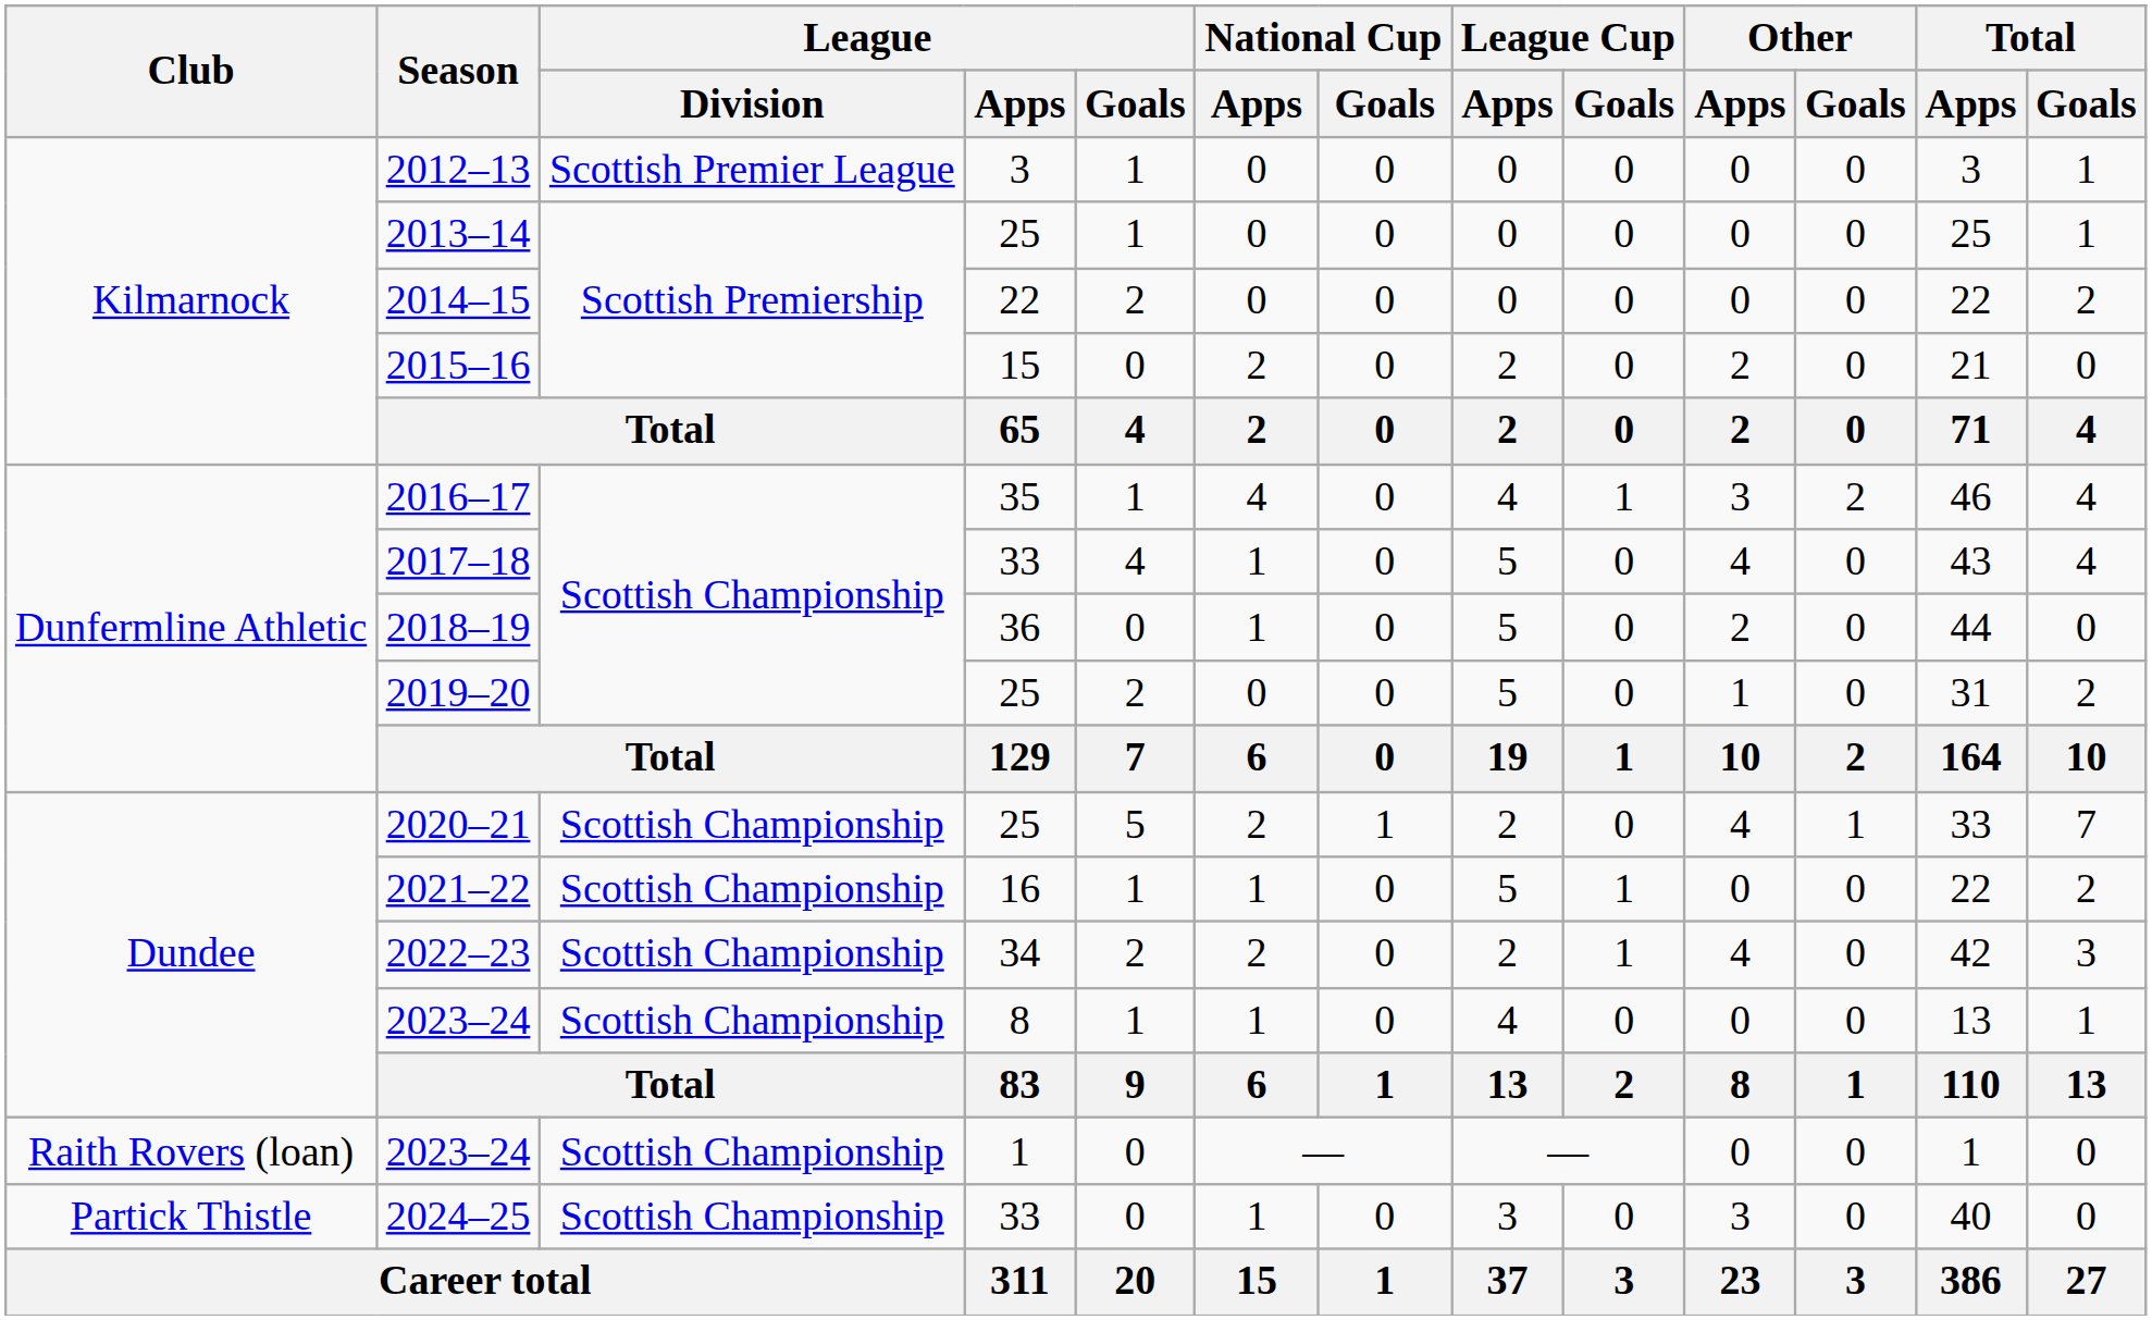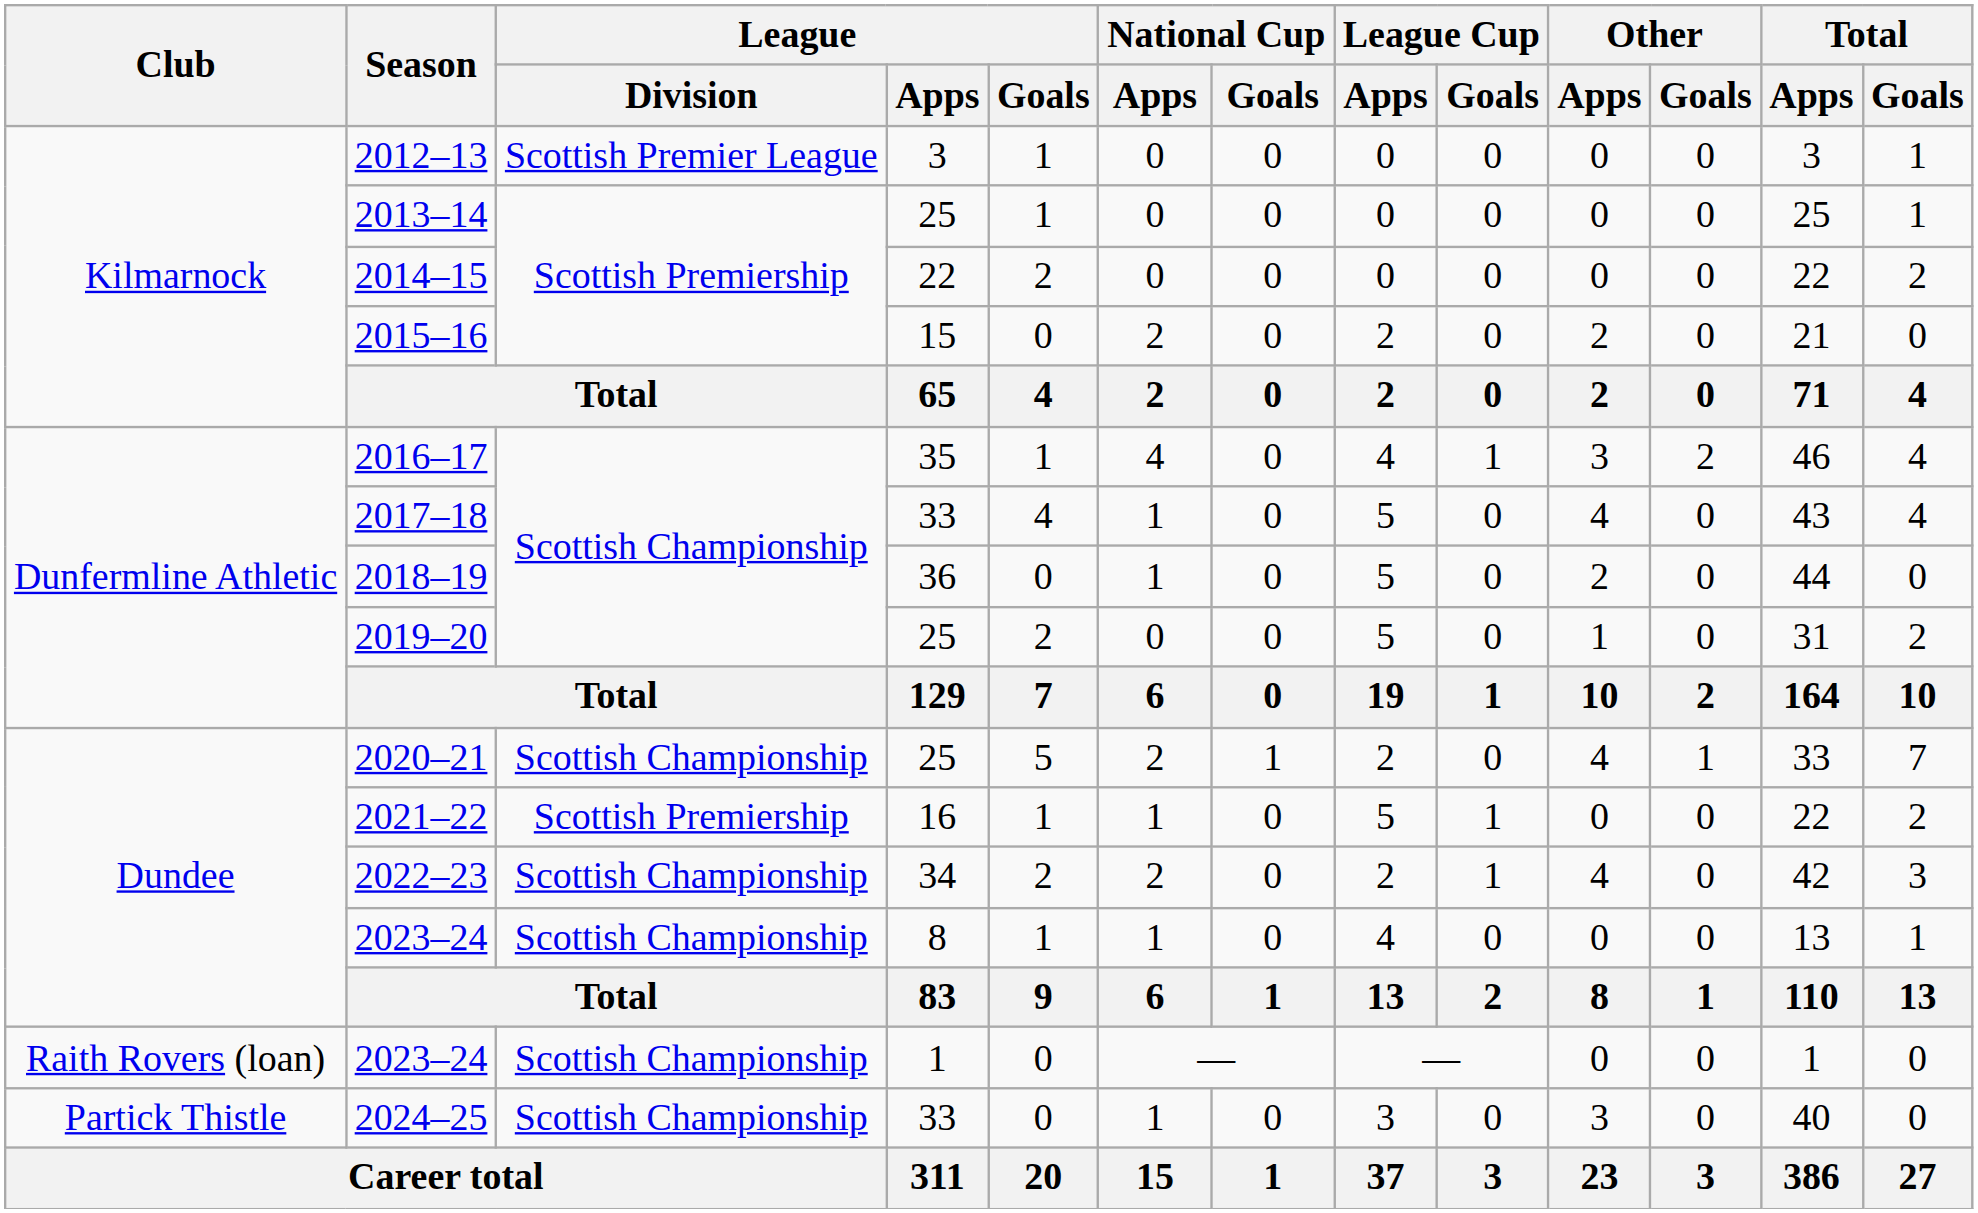 <table class="wikitable" style="text-align: center;">
 <tr>
 <th rowspan="2">Club</th>
 <th rowspan="2">Season</th>
 <th colspan="3">League</th>
 <th colspan="2">National Cup</th>
 <th colspan="2">League Cup</th>
 <th colspan="2">Other</th>
 <th colspan="2">Total</th>
 </tr>
 <tr>
 <th>Division</th>
 <th>Apps</th>
 <th>Goals</th>
 <th>Apps</th>
 <th>Goals</th>
 <th>Apps</th>
 <th>Goals</th>
 <th>Apps</th>
 <th>Goals</th>
 <th>Apps</th>
 <th>Goals</th>
 </tr>
 <tr>
 <td rowspan="5"><a href='#'>Kilmarnock</a></td>
 <td><a href='#'>2012–13</a></td>
 <td><a href='#'>Scottish Premier League</a></td>
 <td>3</td>
 <td>1</td>
 <td>0</td>
 <td>0</td>
 <td>0</td>
 <td>0</td>
 <td>0</td>
 <td>0</td>
 <td>3</td>
 <td>1</td>
 </tr>
 <tr>
 <td><a href='#'>2013–14</a></td>
 <td rowspan="3"><a href='#'>Scottish Premiership</a></td>
 <td>25</td>
 <td>1</td>
 <td>0</td>
 <td>0</td>
 <td>0</td>
 <td>0</td>
 <td>0</td>
 <td>0</td>
 <td>25</td>
 <td>1</td>
 </tr>
 <tr>
 <td><a href='#'>2014–15</a></td>
 <td>22</td>
 <td>2</td>
 <td>0</td>
 <td>0</td>
 <td>0</td>
 <td>0</td>
 <td>0</td>
 <td>0</td>
 <td>22</td>
 <td>2</td>
 </tr>
 <tr>
 <td><a href='#'>2015–16</a></td>
 <td>15</td>
 <td>0</td>
 <td>2</td>
 <td>0</td>
 <td>2</td>
 <td>0</td>
 <td>2</td>
 <td>0</td>
 <td>21</td>
 <td>0</td>
 </tr>
 <tr>
 <th colspan="2">Total</th>
 <th>65</th>
 <th>4</th>
 <th>2</th>
 <th>0</th>
 <th>2</th>
 <th>0</th>
 <th>2</th>
 <th>0</th>
 <th>71</th>
 <th>4</th>
 </tr>
 <tr>
 <td rowspan="5"><a href='#'>Dunfermline Athletic</a></td>
 <td><a href='#'>2016–17</a></td>
 <td rowspan="4"><a href='#'>Scottish Championship</a></td>
 <td>35</td>
 <td>1</td>
 <td>4</td>
 <td>0</td>
 <td>4</td>
 <td>1</td>
 <td>3</td>
 <td>2</td>
 <td>46</td>
 <td>4</td>
 </tr>
 <tr>
 <td><a href='#'>2017–18</a></td>
 <td>33</td>
 <td>4</td>
 <td>1</td>
 <td>0</td>
 <td>5</td>
 <td>0</td>
 <td>4</td>
 <td>0</td>
 <td>43</td>
 <td>4</td>
 </tr>
 <tr>
 <td><a href='#'>2018–19</a></td>
 <td>36</td>
 <td>0</td>
 <td>1</td>
 <td>0</td>
 <td>5</td>
 <td>0</td>
 <td>2</td>
 <td>0</td>
 <td>44</td>
 <td>0</td>
 </tr>
 <tr>
 <td><a href='#'>2019–20</a></td>
 <td>25</td>
 <td>2</td>
 <td>0</td>
 <td>0</td>
 <td>5</td>
 <td>0</td>
 <td>1</td>
 <td>0</td>
 <td>31</td>
 <td>2</td>
 </tr>
 <tr>
 <th colspan="2">Total</th>
 <th>129</th>
 <th>7</th>
 <th>6</th>
 <th>0</th>
 <th>19</th>
 <th>1</th>
 <th>10</th>
 <th>2</th>
 <th>164</th>
 <th>10</th>
 </tr>
 <tr>
 <td rowspan="5"><a href='#'>Dundee</a></td>
 <td><a href='#'>2020–21</a></td>
 <td><a href='#'>Scottish Championship</a></td>
 <td>25</td>
 <td>5</td>
 <td>2</td>
 <td>1</td>
 <td>2</td>
 <td>0</td>
 <td>4</td>
 <td>1</td>
 <td>33</td>
 <td>7</td>
 </tr>
 <tr>
 <td><a href='#'>2021–22</a></td>
-<td><a href='#'>Scottish Championship</a></td>
+<td><a href='#'>Scottish Premiership</a></td>
 <td>16</td>
 <td>1</td>
 <td>1</td>
 <td>0</td>
 <td>5</td>
 <td>1</td>
 <td>0</td>
 <td>0</td>
 <td>22</td>
 <td>2</td>
 </tr>
 <tr>
 <td><a href='#'>2022–23</a></td>
 <td><a href='#'>Scottish Championship</a></td>
 <td>34</td>
 <td>2</td>
 <td>2</td>
 <td>0</td>
 <td>2</td>
 <td>1</td>
 <td>4</td>
 <td>0</td>
 <td>42</td>
 <td>3</td>
 </tr>
 <tr>
 <td><a href='#'>2023–24</a></td>
 <td><a href='#'>Scottish Championship</a></td>
 <td>8</td>
 <td>1</td>
 <td>1</td>
 <td>0</td>
 <td>4</td>
 <td>0</td>
 <td>0</td>
 <td>0</td>
 <td>13</td>
 <td>1</td>
 </tr>
 <tr>
 <th colspan="2">Total</th>
 <th>83</th>
 <th>9</th>
 <th>6</th>
 <th>1</th>
 <th>13</th>
 <th>2</th>
 <th>8</th>
 <th>1</th>
 <th>110</th>
 <th>13</th>
 </tr>
 <tr>
 <td><a href='#'>Raith Rovers</a> (loan)</td>
 <td><a href='#'>2023–24</a></td>
 <td><a href='#'>Scottish Championship</a></td>
 <td>1</td>
 <td>0</td>
 <td colspan="2">—</td>
 <td colspan="2">—</td>
 <td>0</td>
 <td>0</td>
 <td>1</td>
 <td>0</td>
 </tr>
 <tr>
 <td><a href='#'>Partick Thistle</a></td>
 <td><a href='#'>2024–25</a></td>
 <td><a href='#'>Scottish Championship</a></td>
 <td>33</td>
 <td>0</td>
 <td>1</td>
 <td>0</td>
 <td>3</td>
 <td>0</td>
 <td>3</td>
 <td>0</td>
 <td>40</td>
 <td>0</td>
 </tr>
 <tr>
 <th colspan="3">Career total</th>
 <th>311</th>
 <th>20</th>
 <th>15</th>
 <th>1</th>
 <th>37</th>
 <th>3</th>
 <th>23</th>
 <th>3</th>
 <th>386</th>
 <th>27</th>
 </tr>
 </table>
